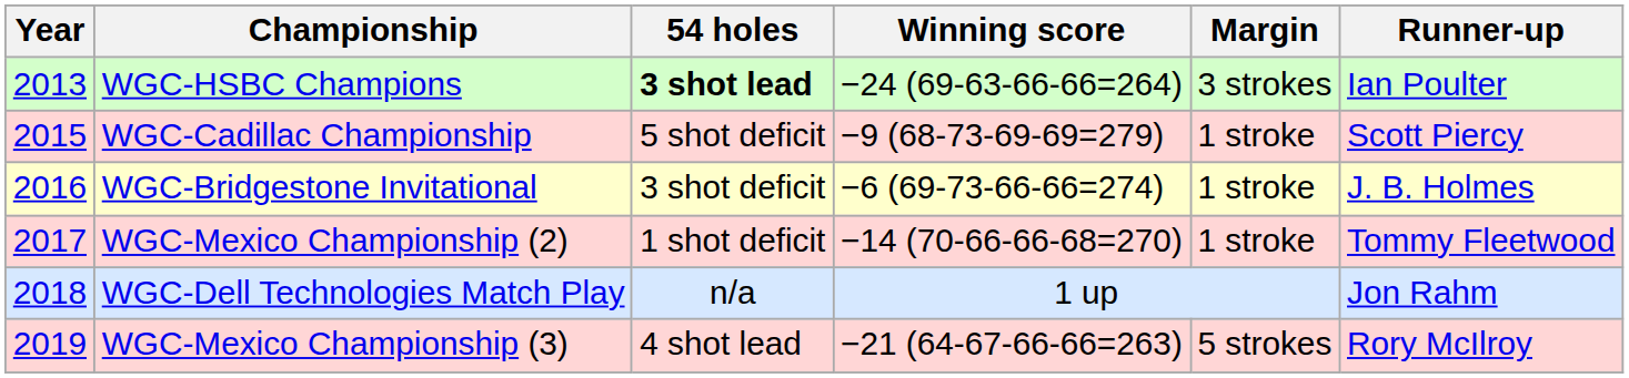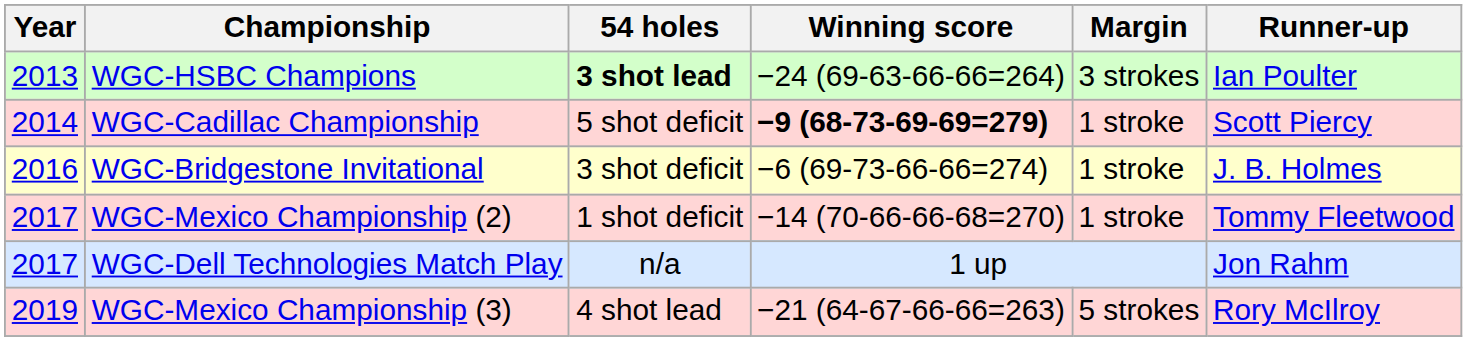 <table class="wikitable">
 <tr>
 <th>Year</th>
 <th>Championship</th>
 <th>54 holes</th>
 <th>Winning score</th>
 <th>Margin</th>
 <th>Runner-up</th>
 </tr>
 <tr style="background:#d3ffca;">
 <td><a href='#'>2013</a></td>
 <td><a href='#'>WGC-HSBC Champions</a></td>
 <td><strong>3 shot lead</strong></td>
 <td>−24 (69-63-66-66=264)</td>
 <td>3 strokes</td>
 <td> <a href='#'>Ian Poulter</a></td>
 </tr>
 <tr style="background:#ffd6d6;">
-<td><a href='#'>2015</a></td>
+<td><a href='#'>2014</a></td>
 <td><a href='#'>WGC-Cadillac Championship</a></td>
 <td>5 shot deficit</td>
-<td>−9 (68-73-69-69=279)</td>
+<td><strong>−9 (68-73-69-69=279)</strong></td>
 <td>1 stroke</td>
 <td> <a href='#'>Scott Piercy</a></td>
 </tr>
 <tr style="background:#FFFFCC;">
 <td><a href='#'>2016</a></td>
 <td><a href='#'>WGC-Bridgestone Invitational</a></td>
 <td>3 shot deficit</td>
 <td>−6 (69-73-66-66=274)</td>
 <td>1 stroke</td>
 <td> <a href='#'>J. B. Holmes</a></td>
 </tr>
 <tr style="background:#ffd6d6;">
 <td><a href='#'>2017</a></td>
 <td><a href='#'>WGC-Mexico Championship</a> (2)</td>
 <td>1 shot deficit</td>
 <td>−14 (70-66-66-68=270)</td>
 <td>1 stroke</td>
 <td> <a href='#'>Tommy Fleetwood</a></td>
 </tr>
 <tr style="background:#D6E8FF;">
-<td><a href='#'>2018</a></td>
+<td><a href='#'>2017</a></td>
 <td><a href='#'>WGC-Dell Technologies Match Play</a></td>
 <td align=center>n/a</td>
 <td align=center colspan=2>1 up</td>
 <td> <a href='#'>Jon Rahm</a></td>
 </tr>
 <tr style="background:#ffd6d6;">
 <td><a href='#'>2019</a></td>
 <td><a href='#'>WGC-Mexico Championship</a> (3)</td>
 <td>4 shot lead</td>
 <td>−21 (64-67-66-66=263)</td>
 <td>5 strokes</td>
 <td> <a href='#'>Rory McIlroy</a></td>
 </tr>
 </table>
